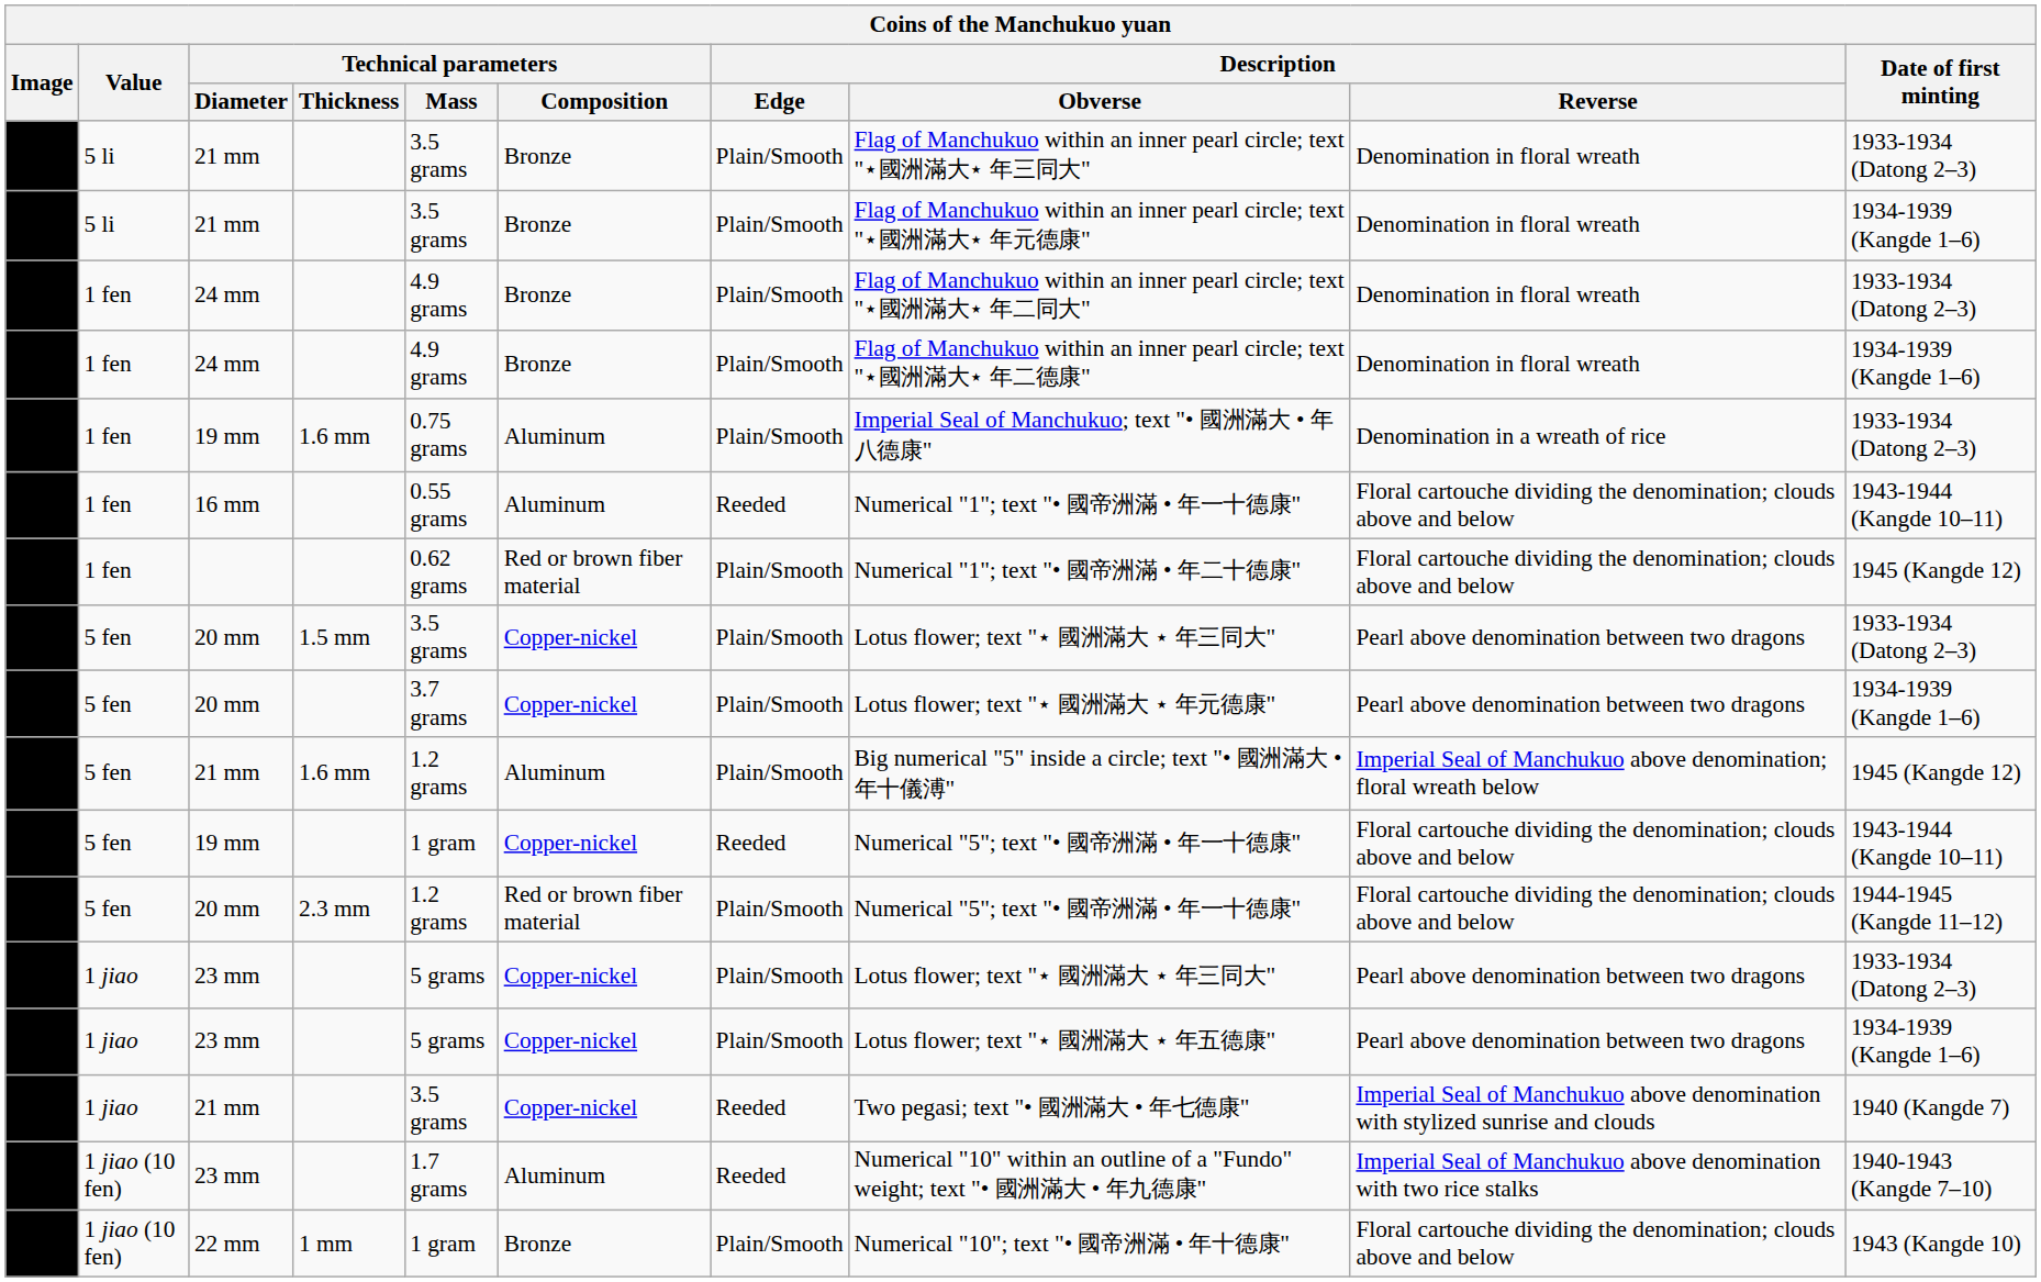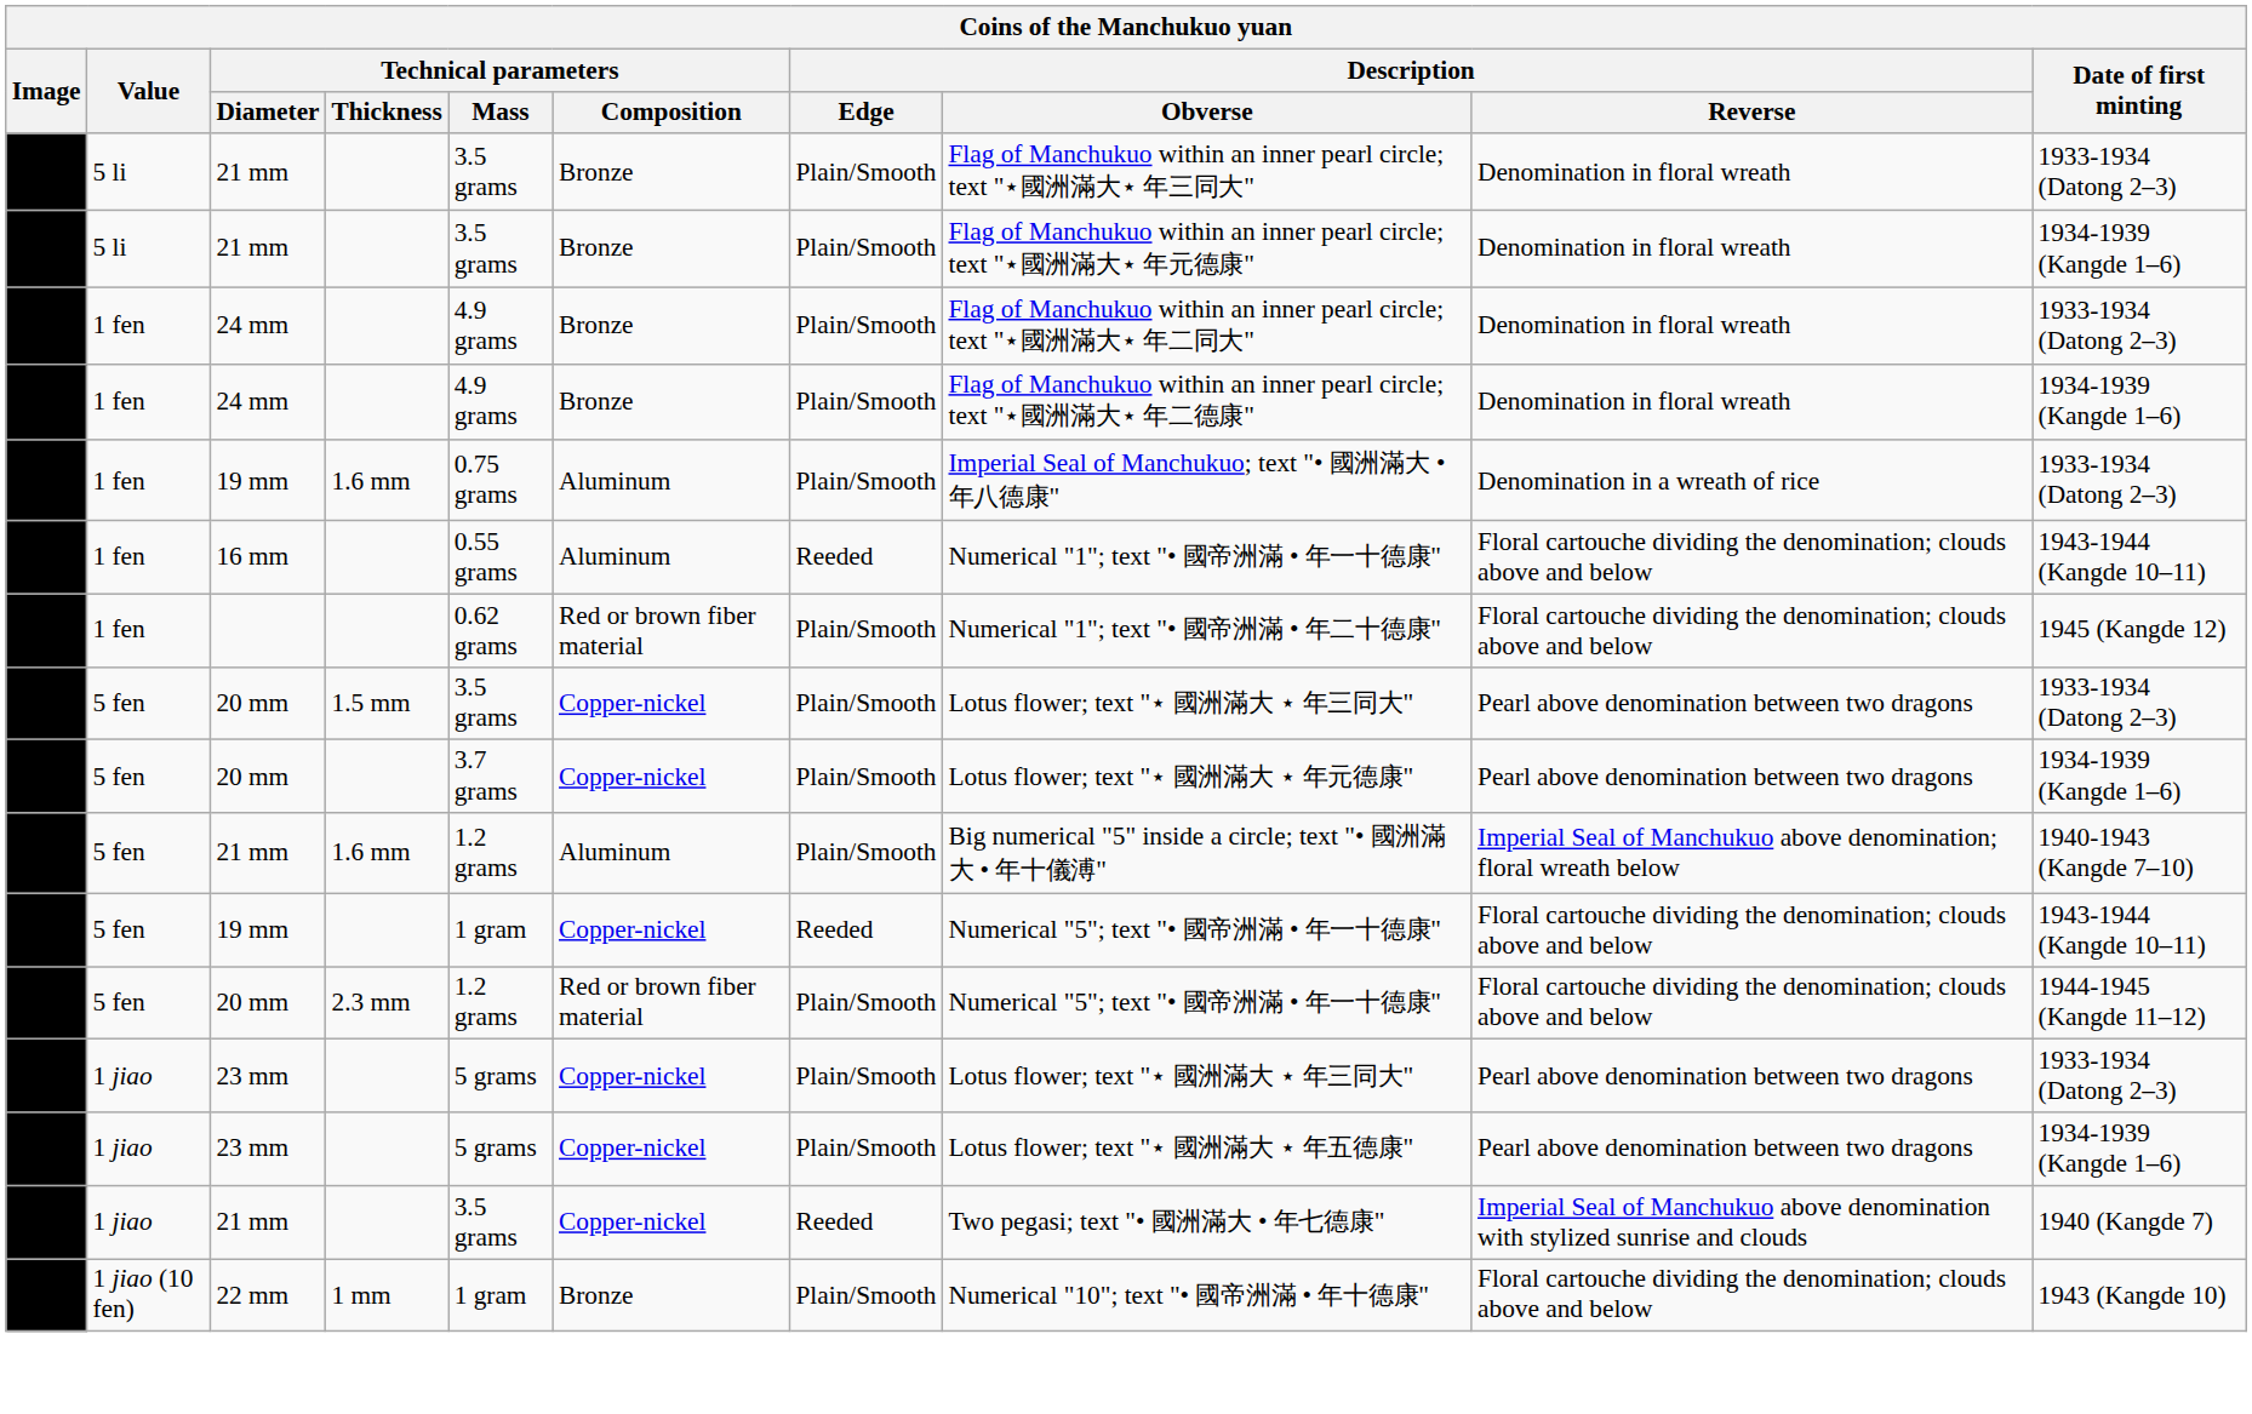 <table class="wikitable" style="font-size: 90%">
 <tr>
 <th colspan="10">Coins of the Manchukuo yuan</th>
 </tr>
 <tr>
 <th rowspan="2">Image</th>
 <th rowspan="2">Value</th>
 <th colspan="4">Technical parameters</th>
 <th colspan="3">Description</th>
 <th rowspan="2">Date of first minting</th>
 </tr>
 <tr>
 <th>Diameter</th>
 <th>Thickness</th>
 <th>Mass</th>
 <th>Composition</th>
 <th>Edge</th>
 <th>Obverse</th>
 <th>Reverse</th>
 </tr>
 <tr>
 <td style="text-align:center; background:#000;"></td>
 <td>5 li</td>
 <td>21 mm</td>
 <td></td>
 <td>3.5 grams</td>
 <td>Bronze</td>
 <td>Plain/Smooth</td>
 <td><a href='#'>Flag of Manchukuo</a> within an inner pearl circle; text "⋆國洲滿大⋆ 年三同大"</td>
 <td>Denomination in floral wreath</td>
 <td>1933-1934 (Datong 2–3)</td>
 </tr>
 <tr>
 <td style="text-align:center; background:#000;"></td>
 <td>5 li</td>
 <td>21 mm</td>
 <td></td>
 <td>3.5 grams</td>
 <td>Bronze</td>
 <td>Plain/Smooth</td>
 <td><a href='#'>Flag of Manchukuo</a> within an inner pearl circle; text "⋆國洲滿大⋆ 年元德康"</td>
 <td>Denomination in floral wreath</td>
 <td>1934-1939 (Kangde 1–6)</td>
 </tr>
 <tr>
 <td style="text-align:center; background:#000;"></td>
 <td>1 fen</td>
 <td>24 mm</td>
 <td></td>
 <td>4.9 grams</td>
 <td>Bronze</td>
 <td>Plain/Smooth</td>
 <td><a href='#'>Flag of Manchukuo</a> within an inner pearl circle; text "⋆國洲滿大⋆ 年二同大"</td>
 <td>Denomination in floral wreath</td>
 <td>1933-1934 (Datong 2–3)</td>
 </tr>
 <tr>
 <td style="text-align:center; background:#000;"></td>
 <td>1 fen</td>
 <td>24 mm</td>
 <td></td>
 <td>4.9 grams</td>
 <td>Bronze</td>
 <td>Plain/Smooth</td>
 <td><a href='#'>Flag of Manchukuo</a> within an inner pearl circle; text "⋆國洲滿大⋆ 年二德康"</td>
 <td>Denomination in floral wreath</td>
 <td>1934-1939 (Kangde 1–6)</td>
 </tr>
 <tr>
 <td style="text-align:center; background:#000;"></td>
 <td>1 fen</td>
 <td>19 mm</td>
 <td>1.6 mm</td>
 <td>0.75 grams</td>
 <td>Aluminum</td>
 <td>Plain/Smooth</td>
 <td><a href='#'>Imperial Seal of Manchukuo</a>; text "• 國洲滿大 • 年八德康"</td>
 <td>Denomination in a wreath of rice</td>
 <td>1933-1934 (Datong 2–3)</td>
 </tr>
 <tr>
 <td style="text-align:center; background:#000;"></td>
 <td>1 fen</td>
 <td>16 mm</td>
 <td></td>
 <td>0.55 grams</td>
 <td>Aluminum</td>
 <td>Reeded</td>
 <td>Numerical "1"; text "• 國帝洲滿 • 年一十德康"</td>
 <td>Floral cartouche dividing the denomination; clouds above and below</td>
 <td>1943-1944 (Kangde 10–11)</td>
 </tr>
 <tr>
 <td style="text-align:center; background:#000;"></td>
 <td>1 fen</td>
 <td></td>
 <td></td>
 <td>0.62 grams</td>
 <td>Red or brown fiber material</td>
 <td>Plain/Smooth</td>
 <td>Numerical "1"; text "• 國帝洲滿 • 年二十德康"</td>
 <td>Floral cartouche dividing the denomination; clouds above and below</td>
 <td>1945 (Kangde 12)</td>
 </tr>
 <tr>
 <td style="text-align:center; background:#000;"></td>
 <td>5 fen</td>
 <td>20 mm</td>
 <td>1.5 mm</td>
 <td>3.5 grams</td>
 <td><a href='#'>Copper-nickel</a></td>
 <td>Plain/Smooth</td>
 <td>Lotus flower; text "⋆ 國洲滿大 ⋆ 年三同大"</td>
 <td>Pearl above denomination between two dragons</td>
 <td>1933-1934 (Datong 2–3)</td>
 </tr>
 <tr>
 <td style="text-align:center; background:#000;"></td>
 <td>5 fen</td>
 <td>20 mm</td>
 <td></td>
 <td>3.7 grams</td>
 <td><a href='#'>Copper-nickel</a></td>
 <td>Plain/Smooth</td>
 <td>Lotus flower; text "⋆ 國洲滿大 ⋆ 年元德康"</td>
 <td>Pearl above denomination between two dragons</td>
 <td>1934-1939 (Kangde 1–6)</td>
 </tr>
 <tr>
 <td style="text-align:center; background:#000;"></td>
 <td>5 fen</td>
 <td>21 mm</td>
 <td>1.6 mm</td>
 <td>1.2 grams</td>
 <td>Aluminum</td>
 <td>Plain/Smooth</td>
 <td>Big numerical "5" inside a circle; text "• 國洲滿大 • 年十儀溥"</td>
 <td><a href='#'>Imperial Seal of Manchukuo</a> above denomination; floral wreath below</td>
-<td>1945 (Kangde 12)</td>
+<td>1940-1943 (Kangde 7–10)</td>
 </tr>
 <tr>
 <td style="text-align:center; background:#000;"></td>
 <td>5 fen</td>
 <td>19 mm</td>
 <td></td>
 <td>1 gram</td>
 <td><a href='#'>Copper-nickel</a></td>
 <td>Reeded</td>
 <td>Numerical "5"; text "• 國帝洲滿 • 年一十德康"</td>
 <td>Floral cartouche dividing the denomination; clouds above and below</td>
 <td>1943-1944 (Kangde 10–11)</td>
 </tr>
 <tr>
 <td style="text-align:center; background:#000;"></td>
 <td>5 fen</td>
 <td>20 mm</td>
 <td>2.3 mm</td>
 <td>1.2 grams</td>
 <td>Red or brown fiber material</td>
 <td>Plain/Smooth</td>
 <td>Numerical "5"; text "• 國帝洲滿 • 年一十德康"</td>
 <td>Floral cartouche dividing the denomination; clouds above and below</td>
 <td>1944-1945 (Kangde 11–12)</td>
 </tr>
 <tr>
 <td style="text-align:center; background:#000;"></td>
 <td>1 <em>jiao</em></td>
 <td>23 mm</td>
 <td></td>
 <td>5 grams</td>
 <td><a href='#'>Copper-nickel</a></td>
 <td>Plain/Smooth</td>
 <td>Lotus flower; text "⋆ 國洲滿大 ⋆ 年三同大"</td>
 <td>Pearl above denomination between two dragons</td>
 <td>1933-1934 (Datong 2–3)</td>
 </tr>
 <tr>
 <td style="text-align:center; background:#000;"></td>
 <td>1 <em>jiao</em></td>
 <td>23 mm</td>
 <td></td>
 <td>5 grams</td>
 <td><a href='#'>Copper-nickel</a></td>
 <td>Plain/Smooth</td>
 <td>Lotus flower; text "⋆ 國洲滿大 ⋆ 年五德康"</td>
 <td>Pearl above denomination between two dragons</td>
 <td>1934-1939 (Kangde 1–6)</td>
 </tr>
 <tr>
 <td style="text-align:center; background:#000;"></td>
 <td>1 <em>jiao</em></td>
 <td>21 mm</td>
 <td></td>
 <td>3.5 grams</td>
 <td><a href='#'>Copper-nickel</a></td>
 <td>Reeded</td>
 <td>Two pegasi; text "• 國洲滿大 • 年七德康"</td>
 <td><a href='#'>Imperial Seal of Manchukuo</a> above denomination with stylized sunrise and clouds</td>
 <td>1940 (Kangde 7)</td>
 </tr>
 <tr>
 <td style="text-align:center; background:#000;"></td>
 <td>1 <em>jiao</em> (10 fen)</td>
-<td>23 mm</td>
-<td></td>
-<td>1.7 grams</td>
-<td>Aluminum</td>
-<td>Reeded</td>
-<td>Numerical "10" within an outline of a "Fundo" weight; text "• 國洲滿大 • 年九德康"</td>
-<td><a href='#'>Imperial Seal of Manchukuo</a> above denomination with two rice stalks</td>
-<td>1940-1943 (Kangde 7–10)</td>
-</tr>
-<tr>
-<td style="text-align:center; background:#000;"></td>
-<td>1 <em>jiao</em> (10 fen)</td>
 <td>22 mm</td>
 <td>1 mm</td>
 <td>1 gram</td>
 <td>Bronze</td>
 <td>Plain/Smooth</td>
 <td>Numerical "10"; text "• 國帝洲滿 • 年十德康"</td>
 <td>Floral cartouche dividing the denomination; clouds above and below</td>
 <td>1943 (Kangde 10)</td>
 </tr>
 </table>
